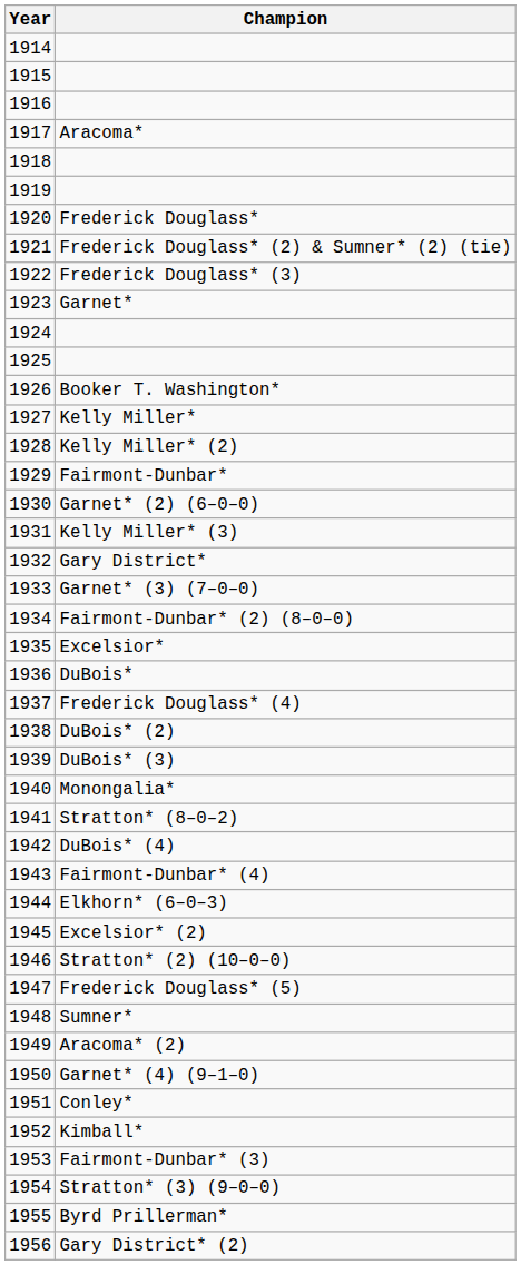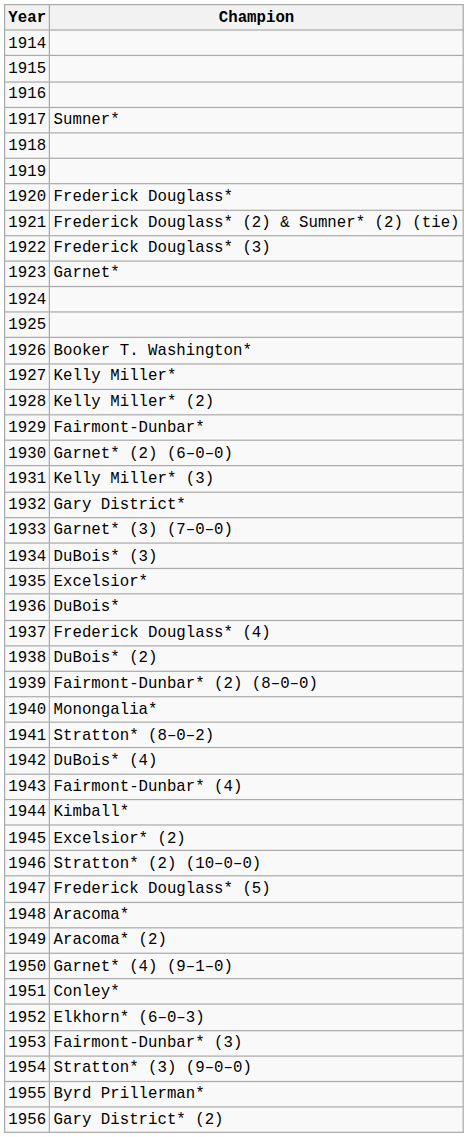 <table class="wikitable">
 <tr>
 <th>Year</th>
 <th>Champion</th>
 </tr>
 <tr>
 <td>1914</td>
 <td></td>
 </tr>
 <tr>
 <td>1915</td>
 <td></td>
 </tr>
 <tr>
 <td>1916</td>
 <td></td>
 </tr>
 <tr>
 <td>1917</td>
-<td>Aracoma*</td>
+<td>Sumner*</td>
 </tr>
 <tr>
 <td>1918</td>
 <td></td>
 </tr>
 <tr>
 <td>1919</td>
 <td></td>
 </tr>
 <tr>
 <td>1920</td>
 <td>Frederick Douglass*</td>
 </tr>
 <tr>
 <td>1921</td>
 <td>Frederick Douglass* (2) & Sumner* (2) (tie)</td>
 </tr>
 <tr>
 <td>1922</td>
 <td>Frederick Douglass* (3)</td>
 </tr>
 <tr>
 <td>1923</td>
 <td>Garnet*</td>
 </tr>
 <tr>
 <td>1924</td>
 <td></td>
 </tr>
 <tr>
 <td>1925</td>
 <td></td>
 </tr>
 <tr>
 <td>1926</td>
 <td>Booker T. Washington*</td>
 </tr>
 <tr>
 <td>1927</td>
 <td>Kelly Miller*</td>
 </tr>
 <tr>
 <td>1928</td>
 <td>Kelly Miller* (2)</td>
 </tr>
 <tr>
 <td>1929</td>
 <td>Fairmont-Dunbar*</td>
 </tr>
 <tr>
 <td>1930</td>
 <td>Garnet* (2) (6–0–0)</td>
 </tr>
 <tr>
 <td>1931</td>
 <td>Kelly Miller* (3)</td>
 </tr>
 <tr>
 <td>1932</td>
 <td>Gary District*</td>
 </tr>
 <tr>
 <td>1933</td>
 <td>Garnet* (3) (7–0–0)</td>
 </tr>
 <tr>
 <td>1934</td>
-<td>Fairmont-Dunbar* (2) (8–0–0)</td>
+<td>DuBois* (3)</td>
 </tr>
 <tr>
 <td>1935</td>
 <td>Excelsior*</td>
 </tr>
 <tr>
 <td>1936</td>
 <td>DuBois*</td>
 </tr>
 <tr>
 <td>1937</td>
 <td>Frederick Douglass* (4)</td>
 </tr>
 <tr>
 <td>1938</td>
 <td>DuBois* (2)</td>
 </tr>
 <tr>
 <td>1939</td>
-<td>DuBois* (3)</td>
+<td>Fairmont-Dunbar* (2) (8–0–0)</td>
 </tr>
 <tr>
 <td>1940</td>
 <td>Monongalia*</td>
 </tr>
 <tr>
 <td>1941</td>
 <td>Stratton* (8–0–2)</td>
 </tr>
 <tr>
 <td>1942</td>
 <td>DuBois* (4)</td>
 </tr>
 <tr>
 <td>1943</td>
 <td>Fairmont-Dunbar* (4)</td>
 </tr>
 <tr>
 <td>1944</td>
-<td>Elkhorn* (6–0–3)</td>
+<td>Kimball*</td>
 </tr>
 <tr>
 <td>1945</td>
 <td>Excelsior* (2)</td>
 </tr>
 <tr>
 <td>1946</td>
 <td>Stratton* (2) (10–0–0)</td>
 </tr>
 <tr>
 <td>1947</td>
 <td>Frederick Douglass* (5)</td>
 </tr>
 <tr>
 <td>1948</td>
-<td>Sumner*</td>
+<td>Aracoma*</td>
 </tr>
 <tr>
 <td>1949</td>
 <td>Aracoma* (2)</td>
 </tr>
 <tr>
 <td>1950</td>
 <td>Garnet* (4) (9–1–0)</td>
 </tr>
 <tr>
 <td>1951</td>
 <td>Conley*</td>
 </tr>
 <tr>
 <td>1952</td>
-<td>Kimball*</td>
+<td>Elkhorn* (6–0–3)</td>
 </tr>
 <tr>
 <td>1953</td>
 <td>Fairmont-Dunbar* (3)</td>
 </tr>
 <tr>
 <td>1954</td>
 <td>Stratton* (3) (9–0–0)</td>
 </tr>
 <tr>
 <td>1955</td>
 <td>Byrd Prillerman*</td>
 </tr>
 <tr>
 <td>1956</td>
 <td>Gary District* (2)</td>
 </tr>
 </table>
